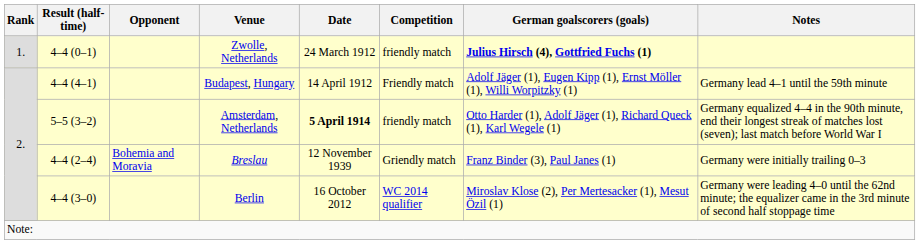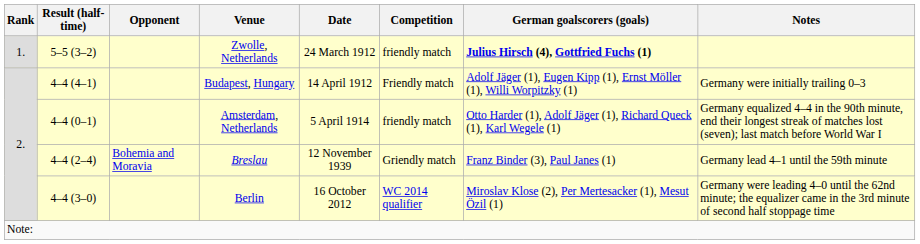 <table class="wikitable" style="text-align:center;">
 <tr>
 <th>Rank</th>
 <th>Result (half-time)</th>
 <th>Opponent</th>
 <th>Venue</th>
 <th>Date</th>
 <th>Competition</th>
 <th>German goalscorers (goals)</th>
 <th style="width:290px">Notes</th>
 </tr>
 <tr style="background:#FFFFCC">
 <td style="background:#DDDDDD;">1.</td>
-<td>4–4 (0–1)</td>
+<td>5–5 (3–2)</td>
 <td style="text-align:left"></td>
 <td><a href='#'>Zwolle</a>, <a href='#'>Netherlands</a></td>
 <td>24 March 1912</td>
 <td style="text-align:left">friendly match</td>
 <td style="text-align:left"><strong><a href='#'>Julius Hirsch</a> (4), <a href='#'>Gottfried Fuchs</a> (1)</strong></td>
 <td></td>
 </tr>
 <tr style="background:#FFFFCC">
 <td rowspan="4" style="background:#DDDDDD;">2.</td>
 <td>4–4 (4–1)</td>
 <td style="text-align:left"></td>
 <td><a href='#'>Budapest</a>, <a href='#'>Hungary</a></td>
 <td>14 April 1912</td>
 <td style="text-align:left">Friendly match</td>
 <td style="text-align:left"><a href='#'>Adolf Jäger</a> (1), <a href='#'>Eugen Kipp</a> (1), <a href='#'>Ernst Möller</a> (1), <a href='#'>Willi Worpitzky</a> (1)</td>
-<td style="text-align:left">Germany lead 4–1 until the 59th minute</td>
+<td style="text-align:left">Germany were initially trailing 0–3</td>
 </tr>
 <tr style="background:#FFFFCC">
-<td>5–5 (3–2)</td>
+<td>4–4 (0–1)</td>
 <td style="text-align:left"></td>
 <td><a href='#'>Amsterdam</a>, <a href='#'>Netherlands</a></td>
-<td><strong>5 April 1914</strong></td>
+<td>5 April 1914</td>
 <td style="text-align:left">friendly match</td>
 <td style="text-align:left"><a href='#'>Otto Harder</a> (1), <a href='#'>Adolf Jäger</a> (1), <a href='#'>Richard Queck</a> (1), <a href='#'>Karl Wegele</a> (1)</td>
 <td style="text-align:left">Germany equalized 4–4 in the 90th minute, end their longest streak of matches lost (seven); last match before World War I</td>
 </tr>
 <tr style="background:#FFFFCC">
 <td>4–4 (2–4)</td>
 <td style="text-align:left"> <a href='#'>Bohemia and Moravia</a></td>
 <td><a href='#'><em>Breslau</em></a></td>
 <td>12 November 1939</td>
 <td style="text-align:left">Griendly match</td>
 <td style="text-align:left"><a href='#'>Franz Binder</a>  (3), <a href='#'>Paul Janes</a> (1)</td>
-<td style="text-align:left">Germany were initially trailing 0–3</td>
+<td style="text-align:left">Germany lead 4–1 until the 59th minute</td>
 </tr>
 <tr style="background:#FFFFCC">
 <td>4–4 (3–0)</td>
 <td style="text-align:left"></td>
 <td><a href='#'>Berlin</a></td>
 <td>16 October 2012</td>
 <td style="text-align:left"><a href='#'>WC 2014 qualifier</a></td>
 <td style="text-align:left"><a href='#'>Miroslav Klose</a> (2), <a href='#'>Per Mertesacker</a> (1), <a href='#'>Mesut Özil</a> (1)</td>
 <td style="text-align:left">Germany were leading 4–0 until the 62nd minute; the equalizer came in the 3rd minute of second half stoppage time</td>
 </tr>
 <tr>
 <td colspan="9" style="text-align:left">Note:<br></td>
 </tr>
 </table>
